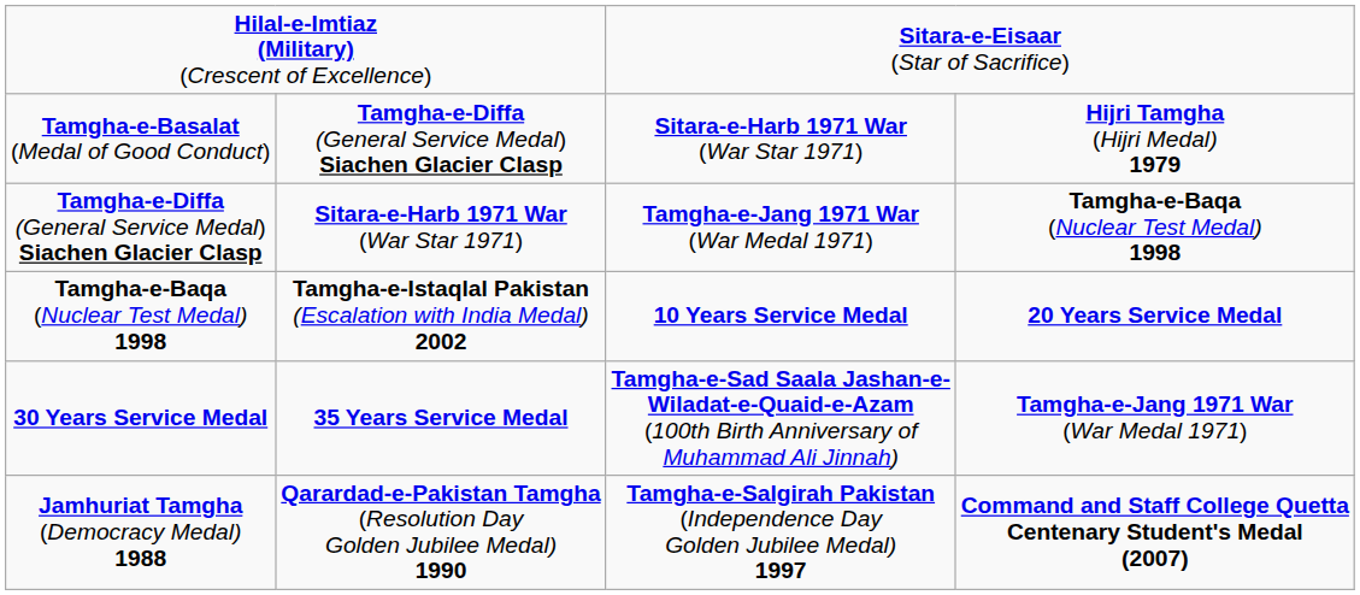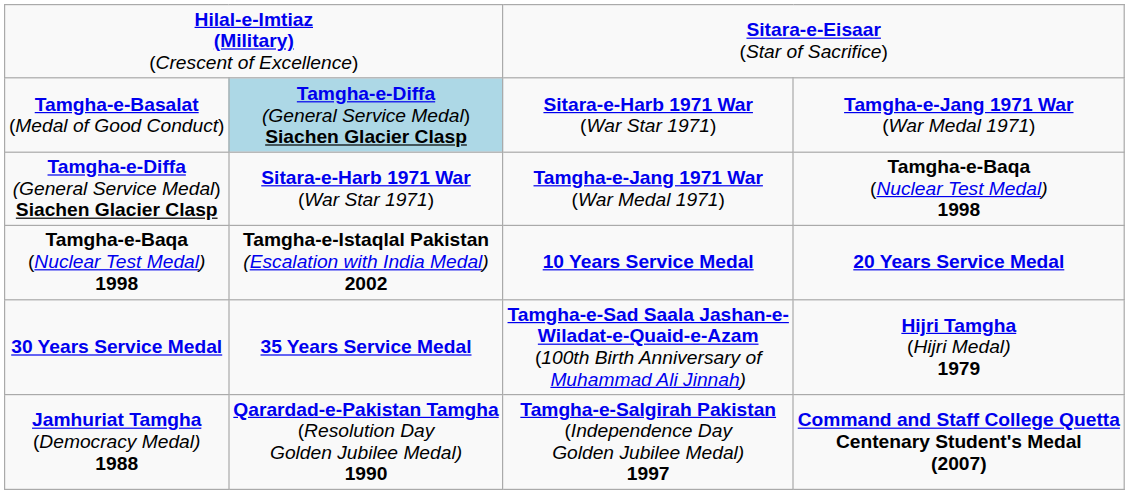 <table class="wikitable" style="margin:1em auto; text-align:center;">
 <tr>
 <td colspan="2"><strong><a href='#'>Hilal-e-Imtiaz</a></strong><br><strong><a href='#'>(Military)</a></strong><br>(<em>Crescent of Excellence</em>)</td>
 <td colspan="2"><strong><a href='#'>Sitara-e-Eisaar</a></strong><br>(<em>Star of Sacrifice</em>)</td>
 </tr>
 <tr>
 <td><strong><a href='#'>Tamgha-e-Basalat</a></strong><br>(<em>Medal of Good Conduct</em>)</td>
-<td><strong><a href='#'>Tamgha-e-Diffa</a></strong><br><em>(General Service Medal</em>)<br><strong><u>Siachen Glacier Clasp</u></strong></td>
+<td style="background: lightblue;"><strong><a href='#'>Tamgha-e-Diffa</a></strong><br><em>(General Service Medal</em>)<br><strong><u>Siachen Glacier Clasp</u></strong></td>
 <td><strong><a href='#'>Sitara-e-Harb 1971 War</a></strong><br>(<em>War Star 1971</em>)</td>
-<td><strong><a href='#'>Hijri Tamgha</a></strong><br>(<em>Hijri Medal)</em><br><strong>1979</strong></td>
+<td><strong><a href='#'>Tamgha-e-Jang 1971 War</a></strong><br>(<em>War Medal 1971</em>)</td>
 </tr>
 <tr>
 <td><strong><a href='#'>Tamgha-e-Diffa</a></strong><br><em>(General Service Medal</em>)<br><strong><u>Siachen Glacier Clasp</u></strong></td>
 <td><strong><a href='#'>Sitara-e-Harb 1971 War</a></strong><br>(<em>War Star 1971</em>)</td>
 <td><strong><a href='#'>Tamgha-e-Jang 1971 War</a></strong><br>(<em>War Medal 1971</em>)</td>
 <td><strong>Tamgha-e-Baqa</strong><br>(<em><a href='#'>Nuclear Test Medal</a>)</em><br><strong>1998</strong></td>
 </tr>
 <tr>
 <td><strong>Tamgha-e-Baqa</strong><br>(<em><a href='#'>Nuclear Test Medal</a>)</em><br><strong>1998</strong></td>
 <td><strong>Tamgha-e-Istaqlal Pakistan</strong><br><em>(<a href='#'>Escalation with India Medal</a>)</em><br><strong>2002</strong></td>
 <td><strong><a href='#'>10 Years Service Medal</a></strong></td>
 <td><strong><a href='#'>20 Years Service Medal</a></strong></td>
 </tr>
 <tr>
 <td><strong><a href='#'>30 Years Service Medal</a></strong></td>
 <td><strong><a href='#'>35 Years Service Medal</a></strong></td>
 <td><strong><a href='#'>Tamgha-e-Sad Saala Jashan-e-</a></strong><br><strong><a href='#'>Wiladat-e-Quaid-e-Azam</a></strong><br>(<em>100th Birth Anniversary of</em><br><em><a href='#'>Muhammad Ali Jinnah</a>)</em></td>
-<td><strong><a href='#'>Tamgha-e-Jang 1971 War</a></strong><br>(<em>War Medal 1971</em>)</td>
+<td><strong><a href='#'>Hijri Tamgha</a></strong><br>(<em>Hijri Medal)</em><br><strong>1979</strong></td>
 </tr>
 <tr>
 <td><strong><a href='#'>Jamhuriat Tamgha</a></strong><br>(<em>Democracy Medal)</em><br><strong>1988</strong></td>
 <td><strong><a href='#'>Qarardad-e-Pakistan Tamgha</a></strong><br>(<em>Resolution Day</em><br><em>Golden Jubilee Medal)</em><br><strong>1990</strong></td>
 <td><strong><a href='#'>Tamgha-e-Salgirah Pakistan</a></strong><br>(<em>Independence Day</em><br><em>Golden Jubilee Medal)</em><br><strong>1997</strong></td>
 <td><strong><a href='#'>Command and Staff College Quetta</a></strong><br><strong>Centenary Student's Medal</strong><br><strong>(2007)</strong></td>
 </tr>
 </table>
